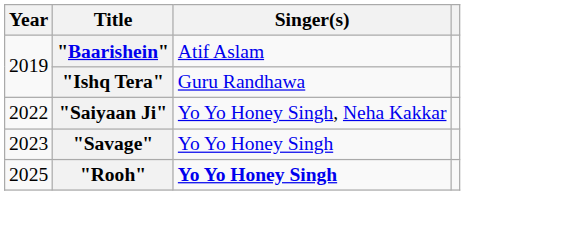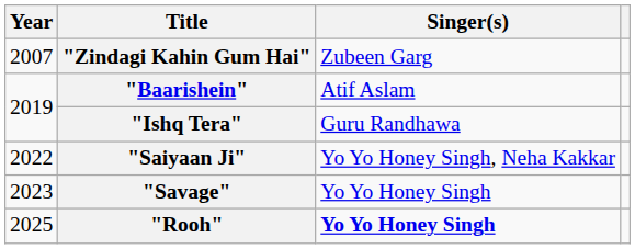 <table class="wikitable sortable sortable plainrowheaders">
 <tr>
 <th scope="col">Year</th>
 <th scope="col">Title</th>
 <th scope="col">Singer(s)</th>
 <th scope="col" class="unsortable"></th>
+</tr>
+<tr>
+<td>2007</td>
+<th scope="row">"Zindagi Kahin Gum Hai"</th>
+<td><a href='#'>Zubeen Garg</a></td>
+<td></td>
 </tr>
 <tr>
 <td rowspan="2">2019</td>
 <th scope="row">"<a href='#'>Baarishein</a>"</th>
 <td><a href='#'>Atif Aslam</a></td>
 <td></td>
 </tr>
 <tr>
 <th scope="row">"Ishq Tera"</th>
 <td><a href='#'>Guru Randhawa</a></td>
 <td></td>
 </tr>
 <tr>
 <td>2022</td>
 <th scope="row">"Saiyaan Ji"</th>
 <td><a href='#'>Yo Yo Honey Singh</a>, <a href='#'>Neha Kakkar</a></td>
 <td></td>
 </tr>
 <tr>
 <td>2023</td>
 <th scope="row">"Savage"</th>
 <td><a href='#'>Yo Yo Honey Singh</a></td>
 <td></td>
 </tr>
 <tr>
 <td>2025</td>
 <th scope="row">"Rooh"</th>
 <td><strong><a href='#'>Yo Yo Honey Singh</a></strong></td>
 <td></td>
 </tr>
 </table>
